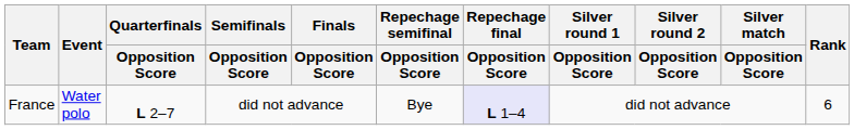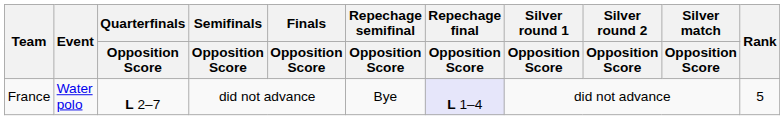 <table class=wikitable style="font-size:90%">
 <tr>
 <th rowspan="2">Team</th>
 <th rowspan="2">Event</th>
 <th>Quarterfinals</th>
 <th>Semifinals</th>
 <th>Finals</th>
 <th>Repechage semifinal</th>
 <th>Repechage final</th>
 <th>Silver round 1</th>
 <th>Silver round 2</th>
 <th>Silver match</th>
 <th rowspan=2>Rank</th>
 </tr>
 <tr>
 <th>Opposition<br>Score</th>
 <th>Opposition<br>Score</th>
 <th>Opposition<br>Score</th>
 <th>Opposition<br>Score</th>
 <th>Opposition<br>Score</th>
 <th>Opposition<br>Score</th>
 <th>Opposition<br>Score</th>
 <th>Opposition<br>Score</th>
 </tr>
 <tr>
 <td>France</td>
 <td><a href='#'>Water polo</a></td>
 <td align=center> <br> <strong>L</strong> 2–7</td>
 <td align=center colspan=2>did not advance</td>
 <td align=center>Bye</td>
 <td align=center style="background: lavender;"> <br> <strong>L</strong> 1–4</td>
 <td align=center colspan=3>did not advance</td>
-<td align=center>6</td>
+<td align=center>5</td>
 </tr>
 </table>
